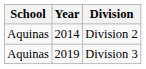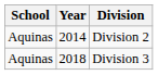 <table class="wikitable">
 <tr>
 <th>School</th>
 <th>Year</th>
 <th>Division</th>
 </tr>
 <tr>
 <td>Aquinas</td>
 <td>2014</td>
 <td>Division 2</td>
 </tr>
 <tr>
 <td>Aquinas</td>
-<td>2019</td>
+<td>2018</td>
 <td>Division 3</td>
 </tr>
 </table>
